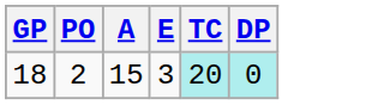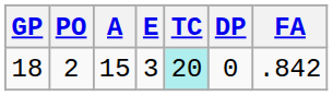 <table class="wikitable">
 <tr>
 <th><a href='#'>GP</a></th>
 <th><a href='#'>PO</a></th>
 <th><a href='#'>A</a></th>
 <th><a href='#'>E</a></th>
 <th><a href='#'>TC</a></th>
 <th><a href='#'>DP</a></th>
+<th><a href='#'>FA</a></th>
 </tr>
 <tr align=center>
 <td>18</td>
 <td>2</td>
 <td>15</td>
 <td>3</td>
 <td style="background: paleturquoise;">20</td>
-<td style="background: paleturquoise;">0</td>
+<td>0</td>
+<td>.842</td>
 </tr>
 </table>
